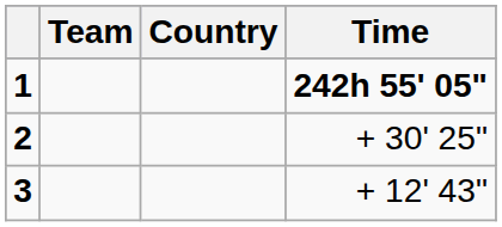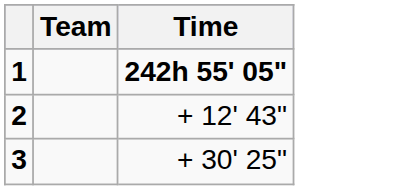 <table class="wikitable">
 <tr style="background:#ccccff;">
 <th></th>
 <th>Team</th>
-<th>Country</th>
 <th>Time</th>
 </tr>
 <tr>
 <td><strong>1</strong></td>
-<td><strong></strong></td>
 <td><strong></strong></td>
 <td align="right"><strong>242h 55' 05"</strong></td>
 </tr>
 <tr>
 <td><strong>2</strong></td>
 <td></td>
-<td></td>
-<td align="right">+ 30' 25"</td>
+<td align="right">+ 12' 43"</td>
 </tr>
 <tr>
 <td><strong>3</strong></td>
 <td></td>
-<td></td>
-<td align="right">+ 12' 43"</td>
+<td align="right">+ 30' 25"</td>
 </tr>
 </table>
